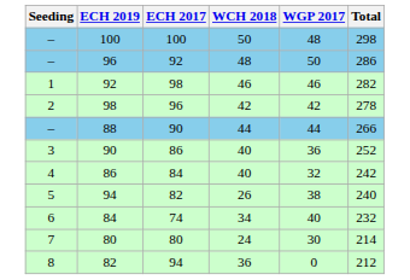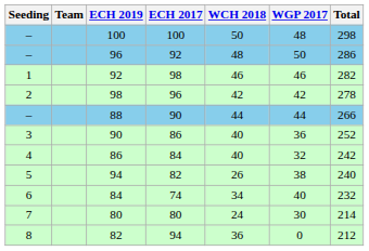 <table class="wikitable collapsible sortable" style="font-size:90%; text-align:center;margin: 1em auto 1em auto ">
 <tr>
 <th>Seeding</th>
+<th>Team</th>
 <th><a href='#'>ECH 2019</a></th>
 <th><a href='#'>ECH 2017</a></th>
 <th><a href='#'>WCH 2018</a></th>
 <th><a href='#'>WGP 2017</a></th>
 <th>Total</th>
 </tr>
 <tr style="background: #87ceeb;">
 <td>–</td>
+<td align=left></td>
 <td>100</td>
 <td>100</td>
 <td>50</td>
 <td>48</td>
 <td>298</td>
 </tr>
 <tr style="background: #87ceeb;">
 <td>–</td>
+<td align=left></td>
 <td>96</td>
 <td>92</td>
 <td>48</td>
 <td>50</td>
 <td>286</td>
 </tr>
 <tr style="background: #ccffcc;">
 <td>1</td>
+<td align=left></td>
 <td>92</td>
 <td>98</td>
 <td>46</td>
 <td>46</td>
 <td>282</td>
 </tr>
 <tr style="background: #ccffcc;">
 <td>2</td>
+<td align=left></td>
 <td>98</td>
 <td>96</td>
 <td>42</td>
 <td>42</td>
 <td>278</td>
 </tr>
 <tr style="background: #87ceeb;">
 <td>–</td>
+<td align=left></td>
 <td>88</td>
 <td>90</td>
 <td>44</td>
 <td>44</td>
 <td>266</td>
 </tr>
 <tr style="background: #ccffcc;">
 <td>3</td>
+<td align=left></td>
 <td>90</td>
 <td>86</td>
 <td>40</td>
 <td>36</td>
 <td>252</td>
 </tr>
 <tr style="background: #ccffcc;">
 <td>4</td>
+<td align=left></td>
 <td>86</td>
 <td>84</td>
 <td>40</td>
 <td>32</td>
 <td>242</td>
 </tr>
 <tr style="background: #ccffcc;">
 <td>5</td>
+<td align=left></td>
 <td>94</td>
 <td>82</td>
 <td>26</td>
 <td>38</td>
 <td>240</td>
 </tr>
 <tr style="background: #ccffcc;">
 <td>6</td>
+<td align=left></td>
 <td>84</td>
 <td>74</td>
 <td>34</td>
 <td>40</td>
 <td>232</td>
 </tr>
 <tr style="background: #ccffcc;">
 <td>7</td>
+<td align=left></td>
 <td>80</td>
 <td>80</td>
 <td>24</td>
 <td>30</td>
 <td>214</td>
 </tr>
 <tr style="background: #ccffcc;">
 <td>8</td>
+<td align=left></td>
 <td>82</td>
 <td>94</td>
 <td>36</td>
 <td>0</td>
 <td>212</td>
 </tr>
 </table>
